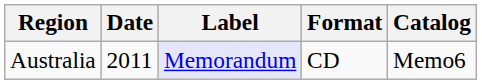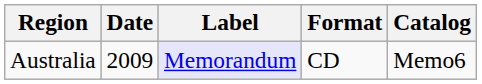 <table class="wikitable">
 <tr>
 <th>Region</th>
 <th>Date</th>
 <th>Label</th>
 <th>Format</th>
 <th>Catalog</th>
 </tr>
 <tr>
 <td>Australia</td>
-<td>2011</td>
+<td>2009</td>
 <td style="background: lavender;"><a href='#'>Memorandum</a></td>
 <td>CD</td>
 <td>Memo6</td>
 </tr>
 </table>
